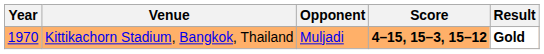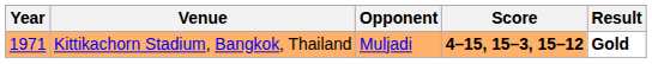 <table class="sortable wikitable" style="font-size: 90%;">
 <tr>
 <th>Year</th>
 <th>Venue</th>
 <th>Opponent</th>
 <th>Score</th>
 <th>Result</th>
 </tr>
 <tr style="background:#FFB069">
-<td align="center"><a href='#'>1970</a></td>
+<td align="center"><a href='#'>1971</a></td>
 <td align="left"><a href='#'>Kittikachorn Stadium</a>, <a href='#'>Bangkok</a>, Thailand</td>
 <td align="left"> <a href='#'>Muljadi</a></td>
 <td align="left"><strong>4–15, 15–3, 15–12</strong></td>
 <td style="text-align:left; background:white"> <strong>Gold</strong></td>
 </tr>
 </table>
